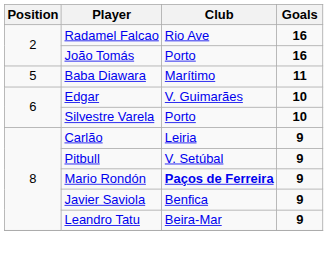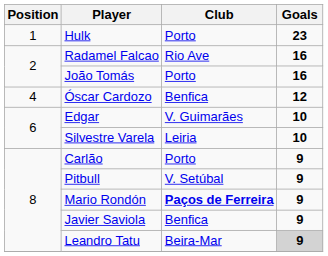 <table class="wikitable">
 <tr>
 <th width="50px">Position</th>
 <th width=>Player</th>
 <th width=>Club</th>
 <th width="50px">Goals</th>
+</tr>
+<tr>
+<td rowspan="1" align="center">1</td>
+<td> <a href='#'>Hulk</a></td>
+<td><a href='#'>Porto</a></td>
+<td align="center"><strong>23</strong></td>
 </tr>
 <tr>
 <td rowspan="2" align="center">2</td>
 <td> <a href='#'>Radamel Falcao</a></td>
 <td><a href='#'>Rio Ave</a></td>
 <td align="center"><strong>16</strong></td>
 </tr>
 <tr>
 <td> <a href='#'>João Tomás</a></td>
 <td><a href='#'>Porto</a></td>
 <td align="center"><strong>16</strong></td>
 </tr>
 <tr>
-<td rowspan="1" align="center">5</td>
-<td> <a href='#'>Baba Diawara</a></td>
-<td><a href='#'>Marítimo</a></td>
-<td align="center"><strong>11</strong></td>
+<td rowspan="1" align="center">4</td>
+<td> <a href='#'>Óscar Cardozo</a></td>
+<td><a href='#'>Benfica</a></td>
+<td align="center"><strong>12</strong></td>
 </tr>
 <tr>
 <td rowspan="2" align="center">6</td>
 <td> <a href='#'>Edgar</a></td>
 <td><a href='#'>V. Guimarães</a></td>
 <td align="center"><strong>10</strong></td>
 </tr>
 <tr>
 <td> <a href='#'>Silvestre Varela</a></td>
-<td><a href='#'>Porto</a></td>
+<td><a href='#'>Leiria</a></td>
 <td align="center"><strong>10</strong></td>
 </tr>
 <tr>
 <td rowspan="5" align="center">8</td>
 <td> <a href='#'>Carlão</a></td>
-<td><a href='#'>Leiria</a></td>
+<td><a href='#'>Porto</a></td>
 <td align="center"><strong>9</strong></td>
 </tr>
 <tr>
 <td> <a href='#'>Pitbull</a></td>
 <td><a href='#'>V. Setúbal</a></td>
 <td align="center"><strong>9</strong></td>
 </tr>
 <tr>
 <td> <a href='#'>Mario Rondón</a></td>
 <td><strong><a href='#'>Paços de Ferreira</a></strong></td>
 <td align="center"><strong>9</strong></td>
 </tr>
 <tr>
 <td> <a href='#'>Javier Saviola</a></td>
 <td><a href='#'>Benfica</a></td>
 <td align="center"><strong>9</strong></td>
 </tr>
 <tr>
 <td> <a href='#'>Leandro Tatu</a></td>
 <td><a href='#'>Beira-Mar</a></td>
-<td align="center"><strong>9</strong></td>
+<td align="center" style="background: lightgrey;"><strong>9</strong></td>
 </tr>
 <tr>
 </tr>
 </table>
